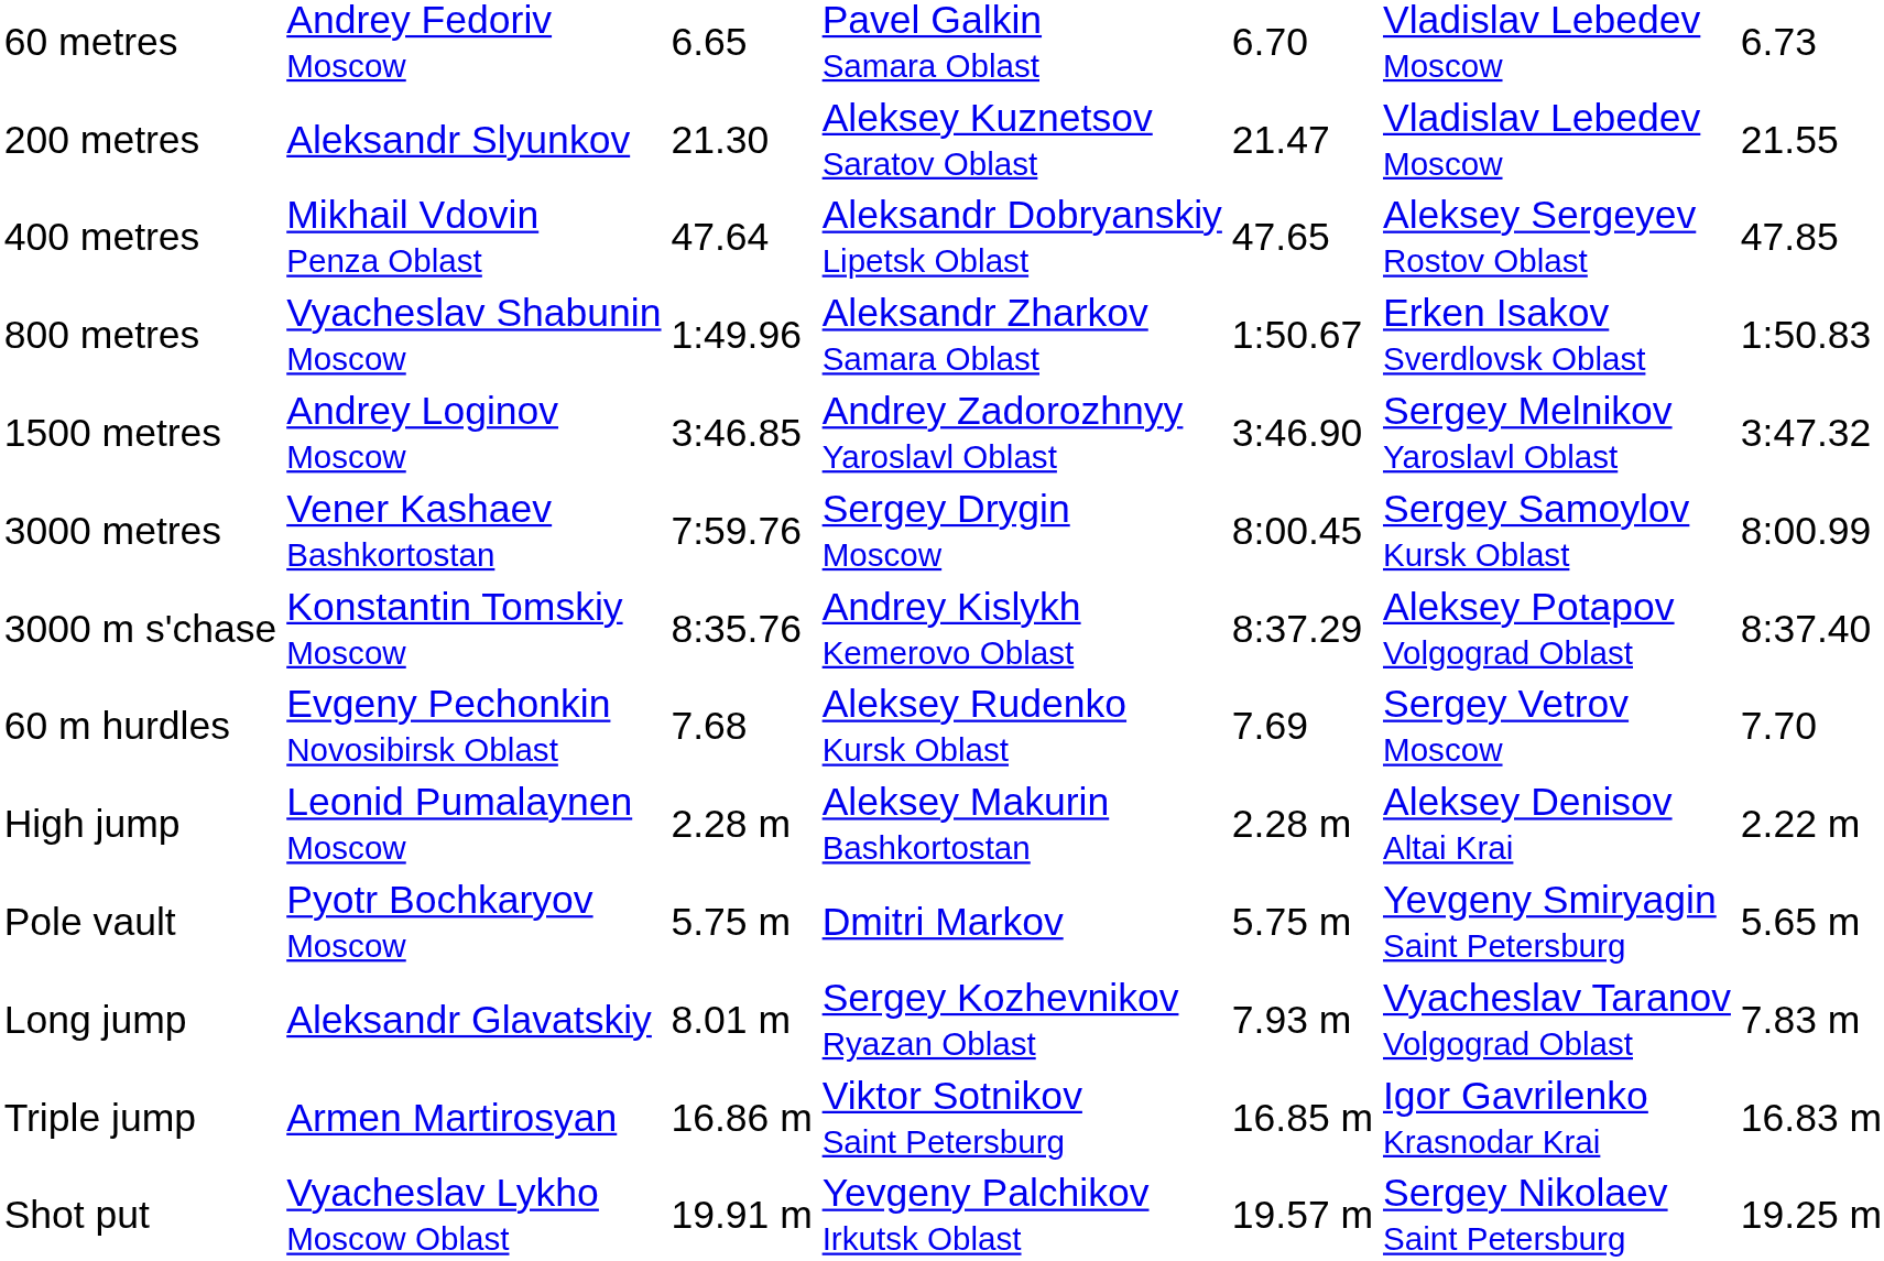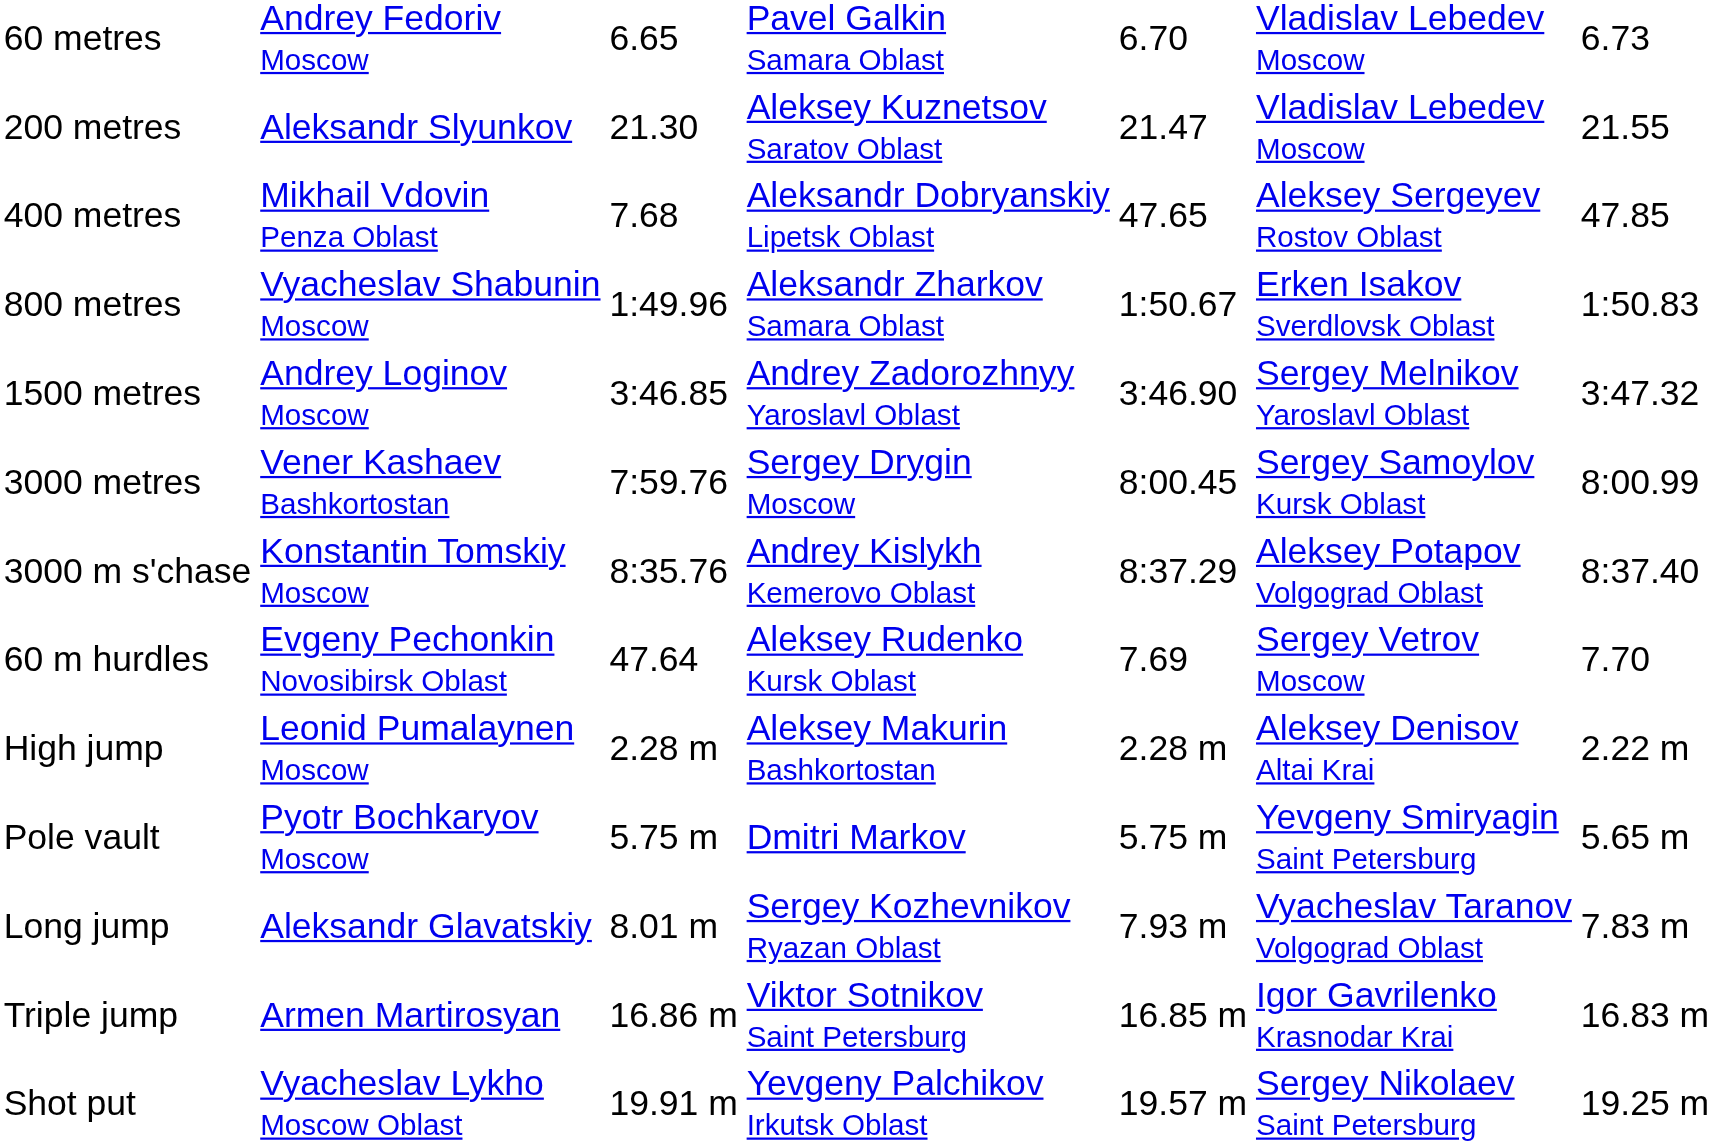 <table>
 <tr>
 <td>60 metres</td>
 <td><a href='#'>Andrey Fedoriv</a><br><small><a href='#'>Moscow</a></small></td>
 <td>6.65</td>
 <td><a href='#'>Pavel Galkin</a><br><small><a href='#'>Samara Oblast</a></small></td>
 <td>6.70</td>
 <td><a href='#'>Vladislav Lebedev</a><br><small><a href='#'>Moscow</a></small></td>
 <td>6.73</td>
 </tr>
 <tr>
 <td>200 metres</td>
 <td><a href='#'>Aleksandr Slyunkov</a><br><small></small></td>
 <td>21.30</td>
 <td><a href='#'>Aleksey Kuznetsov</a><br><small><a href='#'>Saratov Oblast</a></small></td>
 <td>21.47</td>
 <td><a href='#'>Vladislav Lebedev</a><br><small><a href='#'>Moscow</a></small></td>
 <td>21.55</td>
 </tr>
 <tr>
 <td>400 metres</td>
 <td><a href='#'>Mikhail Vdovin</a><br><small><a href='#'>Penza Oblast</a></small></td>
-<td>47.64</td>
+<td>7.68</td>
 <td><a href='#'>Aleksandr Dobryanskiy</a><br><small><a href='#'>Lipetsk Oblast</a></small></td>
 <td>47.65</td>
 <td><a href='#'>Aleksey Sergeyev</a><br><small><a href='#'>Rostov Oblast</a></small></td>
 <td>47.85</td>
 </tr>
 <tr>
 <td>800 metres</td>
 <td><a href='#'>Vyacheslav Shabunin</a><br><small><a href='#'>Moscow</a></small></td>
 <td>1:49.96</td>
 <td><a href='#'>Aleksandr Zharkov</a><br><small><a href='#'>Samara Oblast</a></small></td>
 <td>1:50.67</td>
 <td><a href='#'>Erken Isakov</a><br><small><a href='#'>Sverdlovsk Oblast</a></small></td>
 <td>1:50.83</td>
 </tr>
 <tr>
 <td>1500 metres</td>
 <td><a href='#'>Andrey Loginov</a><br><small><a href='#'>Moscow</a></small></td>
 <td>3:46.85</td>
 <td><a href='#'>Andrey Zadorozhnyy</a><br><small><a href='#'>Yaroslavl Oblast</a></small></td>
 <td>3:46.90</td>
 <td><a href='#'>Sergey Melnikov</a><br><small><a href='#'>Yaroslavl Oblast</a></small></td>
 <td>3:47.32</td>
 </tr>
 <tr>
 <td>3000 metres</td>
 <td><a href='#'>Vener Kashaev</a><br><small><a href='#'>Bashkortostan</a></small></td>
 <td>7:59.76</td>
 <td><a href='#'>Sergey Drygin</a><br><small><a href='#'>Moscow</a></small></td>
 <td>8:00.45</td>
 <td><a href='#'>Sergey Samoylov</a><br><small><a href='#'>Kursk Oblast</a></small></td>
 <td>8:00.99</td>
 </tr>
 <tr>
 <td>3000 m s'chase</td>
 <td><a href='#'>Konstantin Tomskiy</a><br><small><a href='#'>Moscow</a></small></td>
 <td>8:35.76</td>
 <td><a href='#'>Andrey Kislykh</a><br><small><a href='#'>Kemerovo Oblast</a></small></td>
 <td>8:37.29</td>
 <td><a href='#'>Aleksey Potapov</a><br><small><a href='#'>Volgograd Oblast</a></small></td>
 <td>8:37.40</td>
 </tr>
 <tr>
 <td>60 m hurdles</td>
 <td><a href='#'>Evgeny Pechonkin</a><br><small><a href='#'>Novosibirsk Oblast</a></small></td>
-<td>7.68</td>
+<td>47.64</td>
 <td><a href='#'>Aleksey Rudenko</a><br><small><a href='#'>Kursk Oblast</a></small></td>
 <td>7.69</td>
 <td><a href='#'>Sergey Vetrov</a><br><small><a href='#'>Moscow</a></small></td>
 <td>7.70</td>
 </tr>
 <tr>
 <td>High jump</td>
 <td><a href='#'>Leonid Pumalaynen</a><br><small><a href='#'>Moscow</a></small></td>
 <td>2.28 m</td>
 <td><a href='#'>Aleksey Makurin</a><br><small><a href='#'>Bashkortostan</a></small></td>
 <td>2.28 m</td>
 <td><a href='#'>Aleksey Denisov</a><br><small><a href='#'>Altai Krai</a></small></td>
 <td>2.22 m</td>
 </tr>
 <tr>
 <td>Pole vault</td>
 <td><a href='#'>Pyotr Bochkaryov</a><br><small><a href='#'>Moscow</a></small></td>
 <td>5.75 m</td>
 <td><a href='#'>Dmitri Markov</a><br><small></small></td>
 <td>5.75 m</td>
 <td><a href='#'>Yevgeny Smiryagin</a><br><small><a href='#'>Saint Petersburg</a></small></td>
 <td>5.65 m</td>
 </tr>
 <tr>
 <td>Long jump</td>
 <td><a href='#'>Aleksandr Glavatskiy</a><br><small></small></td>
 <td>8.01 m</td>
 <td><a href='#'>Sergey Kozhevnikov</a><br><small><a href='#'>Ryazan Oblast</a></small></td>
 <td>7.93 m</td>
 <td><a href='#'>Vyacheslav Taranov</a><br><small><a href='#'>Volgograd Oblast</a></small></td>
 <td>7.83 m</td>
 </tr>
 <tr>
 <td>Triple jump</td>
 <td><a href='#'>Armen Martirosyan</a><br><small></small></td>
 <td>16.86 m</td>
 <td><a href='#'>Viktor Sotnikov</a><br><small><a href='#'>Saint Petersburg</a></small></td>
 <td>16.85 m</td>
 <td><a href='#'>Igor Gavrilenko</a><br><small><a href='#'>Krasnodar Krai</a></small></td>
 <td>16.83 m</td>
 </tr>
 <tr>
 <td>Shot put</td>
 <td><a href='#'>Vyacheslav Lykho</a><br><small><a href='#'>Moscow Oblast</a></small></td>
 <td>19.91 m</td>
 <td><a href='#'>Yevgeny Palchikov</a><br><small><a href='#'>Irkutsk Oblast</a></small></td>
 <td>19.57 m</td>
 <td><a href='#'>Sergey Nikolaev</a><br><small><a href='#'>Saint Petersburg</a></small></td>
 <td>19.25 m</td>
 </tr>
 </table>
